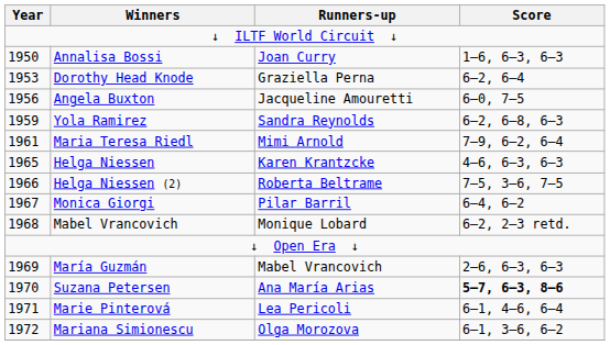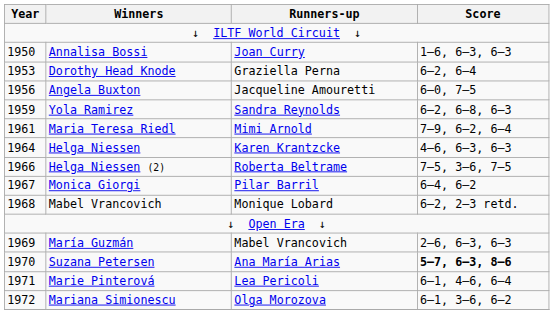 <table class="wikitable">
 <tr>
 <th style="width:40px">Year</th>
 <th style="width:200px">Winners</th>
 <th style="width:200px">Runners-up</th>
 <th style="width:140px" class="unsortable">Score</th>
 </tr>
 <tr>
 <td colspan=4 align=center>↓  <a href='#'>ILTF World Circuit</a>  ↓</td>
 </tr>
 <tr>
 <td>1950</td>
 <td> <a href='#'>Annalisa Bossi</a></td>
 <td> <a href='#'>Joan Curry</a></td>
 <td>1–6, 6–3, 6–3</td>
 </tr>
 <tr>
 <td>1953</td>
 <td> <a href='#'>Dorothy Head Knode</a></td>
 <td> Graziella Perna</td>
 <td>6–2, 6–4</td>
 </tr>
 <tr>
 <td>1956</td>
 <td> <a href='#'>Angela Buxton</a></td>
 <td> Jacqueline Amouretti</td>
 <td>6–0, 7–5</td>
 </tr>
 <tr>
 <td>1959</td>
 <td> <a href='#'>Yola Ramirez</a></td>
 <td> <a href='#'>Sandra Reynolds</a></td>
 <td>6–2, 6–8, 6–3</td>
 </tr>
 <tr>
 <td>1961</td>
 <td> <a href='#'>Maria Teresa Riedl</a></td>
 <td> <a href='#'>Mimi Arnold</a></td>
 <td>7–9, 6–2, 6–4</td>
 </tr>
 <tr>
-<td>1965</td>
+<td>1964</td>
 <td> <a href='#'>Helga Niessen</a></td>
 <td> <a href='#'>Karen Krantzcke</a></td>
 <td>4–6, 6–3, 6–3</td>
 </tr>
 <tr>
 <td>1966</td>
 <td> <a href='#'>Helga Niessen</a> <small>(2)</small></td>
 <td> <a href='#'>Roberta Beltrame</a></td>
 <td>7–5, 3–6, 7–5</td>
 </tr>
 <tr>
 <td>1967</td>
 <td> <a href='#'>Monica Giorgi</a></td>
 <td> <a href='#'>Pilar Barril</a></td>
 <td>6–4, 6–2</td>
 </tr>
 <tr>
 <td>1968</td>
 <td> Mabel Vrancovich</td>
 <td> Monique Lobard</td>
 <td>6–2, 2–3 retd.</td>
 </tr>
 <tr>
 <td colspan=4 align=center>↓  <a href='#'>Open Era</a>  ↓</td>
 </tr>
 <tr>
 <td>1969</td>
 <td> <a href='#'>María Guzmán</a></td>
 <td> Mabel Vrancovich</td>
 <td>2–6, 6–3, 6–3</td>
 </tr>
 <tr>
 <td>1970</td>
 <td> <a href='#'>Suzana Petersen</a></td>
 <td>  <a href='#'>Ana María Arias</a></td>
 <td><strong>5–7, 6–3, 8–6</strong></td>
 </tr>
 <tr>
 <td>1971</td>
 <td> <a href='#'>Marie Pinterová</a></td>
 <td>  <a href='#'>Lea Pericoli</a></td>
 <td>6–1, 4–6, 6–4</td>
 </tr>
 <tr>
 <td>1972</td>
 <td> <a href='#'>Mariana Simionescu</a></td>
 <td> <a href='#'>Olga Morozova</a></td>
 <td>6–1, 3–6, 6–2</td>
 </tr>
 <tr>
 </tr>
 </table>
